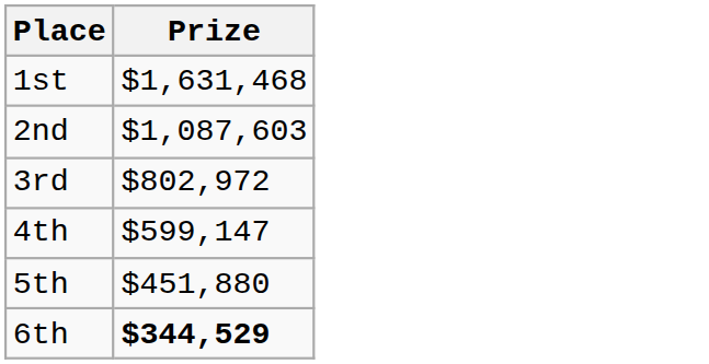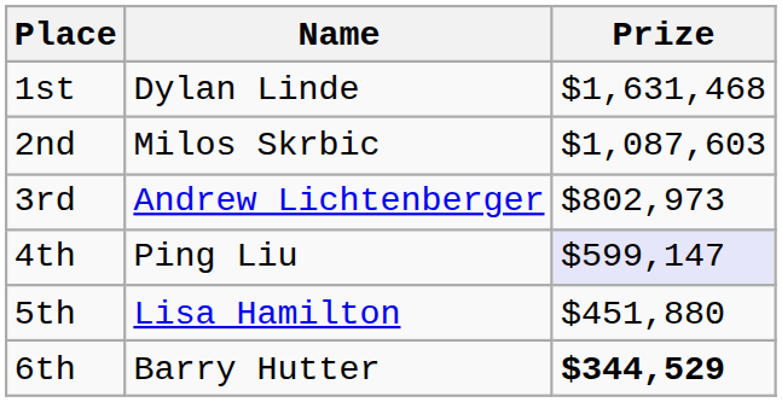 <table class="wikitable">
 <tr>
 <th>Place</th>
+<th>Name</th>
 <th>Prize</th>
 </tr>
 <tr>
 <td>1st</td>
+<td> Dylan Linde</td>
 <td>$1,631,468</td>
 </tr>
 <tr>
 <td>2nd</td>
+<td> Milos Skrbic</td>
 <td>$1,087,603</td>
 </tr>
 <tr>
 <td>3rd</td>
-<td>$802,972</td>
+<td> <a href='#'>Andrew Lichtenberger</a></td>
+<td>$802,973</td>
 </tr>
 <tr>
 <td>4th</td>
-<td>$599,147</td>
+<td> Ping Liu</td>
+<td style="background: lavender;">$599,147</td>
 </tr>
 <tr>
 <td>5th</td>
+<td> <a href='#'>Lisa Hamilton</a></td>
 <td>$451,880</td>
 </tr>
 <tr>
 <td>6th</td>
+<td> Barry Hutter</td>
 <td><strong>$344,529</strong></td>
 </tr>
 </table>
